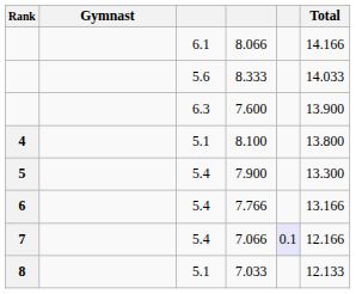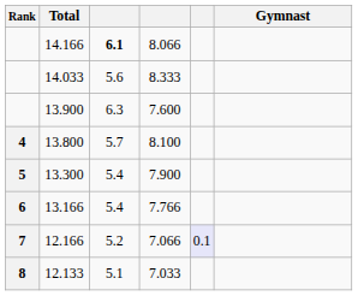 <table style="text-align:center;" class="wikitable sortable">
 <tr>
 <th scope="col" style="width:15px;"><small>Rank</small></th>
-<th scope="col" style="width:150px;">Gymnast</th>
+<th scope="col" style="width:50px;">Total</th>
 <th scope="col" style="width:50px;"><small></small></th>
 <th scope="col" style="width:50px;"><small></small></th>
 <th scope="col" style="width:20px;"><small></small></th>
-<th scope="col" style="width:50px;">Total</th>
+<th scope="col" style="width:150px;">Gymnast</th>
 </tr>
 <tr>
 <td scope="row" style="text-align:center"></td>
-<td style="height:30px; text-align:left;"></td>
-<td>6.1</td>
+<td>14.166</td>
+<td><strong>6.1</strong></td>
 <td>8.066</td>
 <td></td>
-<td>14.166</td>
+<td style="height:30px; text-align:left;"></td>
 </tr>
 <tr>
 <td scope="row" style="text-align:center"></td>
-<td style="height:30px; text-align:left;"></td>
+<td>14.033</td>
 <td>5.6</td>
 <td>8.333</td>
 <td></td>
-<td>14.033</td>
+<td style="height:30px; text-align:left;"></td>
 </tr>
 <tr>
 <td scope="row" style="text-align:center"></td>
-<td style="height:30px; text-align:left;"></td>
+<td>13.900</td>
 <td>6.3</td>
 <td>7.600</td>
 <td></td>
-<td>13.900</td>
+<td style="height:30px; text-align:left;"></td>
 </tr>
 <tr>
 <th scope="row" style="text-align:center">4</th>
-<td style="height:30px; text-align:left;"></td>
-<td>5.1</td>
+<td>13.800</td>
+<td>5.7</td>
 <td>8.100</td>
 <td></td>
-<td>13.800</td>
+<td style="height:30px; text-align:left;"></td>
 </tr>
 <tr>
 <th scope="row" style="text-align:center">5</th>
-<td style="height:30px; text-align:left;"></td>
+<td>13.300</td>
 <td>5.4</td>
 <td>7.900</td>
 <td></td>
-<td>13.300</td>
+<td style="height:30px; text-align:left;"></td>
 </tr>
 <tr>
 <th scope="row" style="text-align:center">6</th>
-<td style="height:30px; text-align:left;"></td>
+<td>13.166</td>
 <td>5.4</td>
 <td>7.766</td>
 <td></td>
-<td>13.166</td>
+<td style="height:30px; text-align:left;"></td>
 </tr>
 <tr>
 <th scope="row" style="text-align:center">7</th>
-<td style="height:30px; text-align:left;"></td>
-<td>5.4</td>
+<td>12.166</td>
+<td>5.2</td>
 <td>7.066</td>
 <td style="background: lavender;">0.1</td>
-<td>12.166</td>
+<td style="height:30px; text-align:left;"></td>
 </tr>
 <tr>
 <th scope="row" style="text-align:center">8</th>
-<td style="height:30px; text-align:left;"></td>
+<td>12.133</td>
 <td>5.1</td>
 <td>7.033</td>
 <td></td>
-<td>12.133</td>
+<td style="height:30px; text-align:left;"></td>
 </tr>
 </table>
